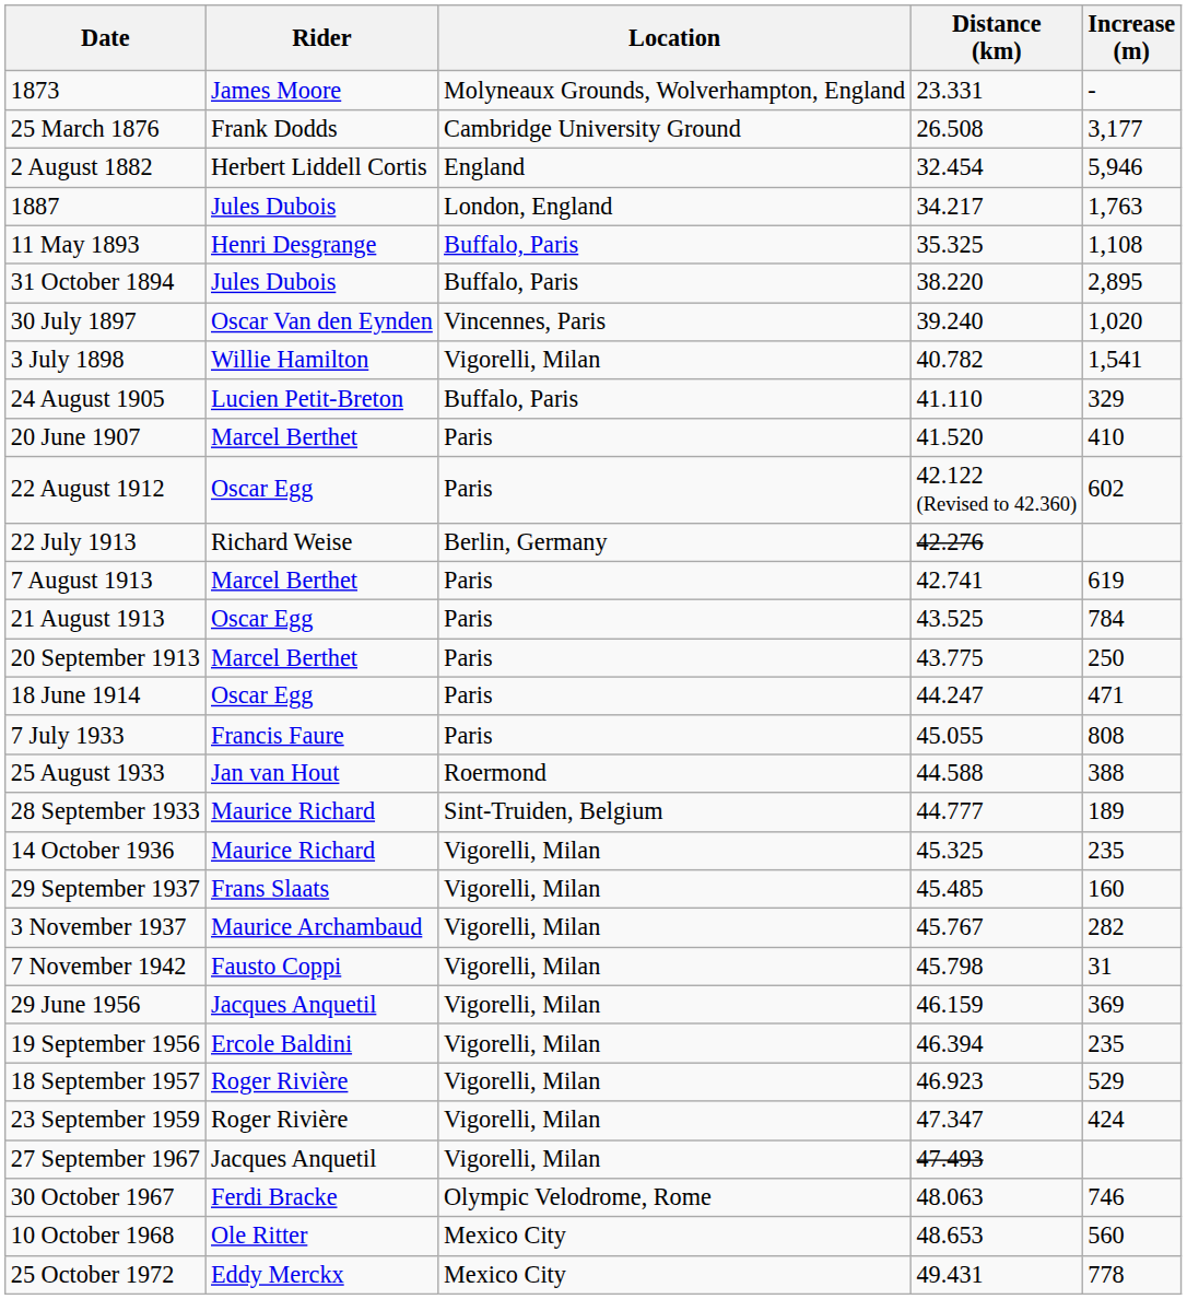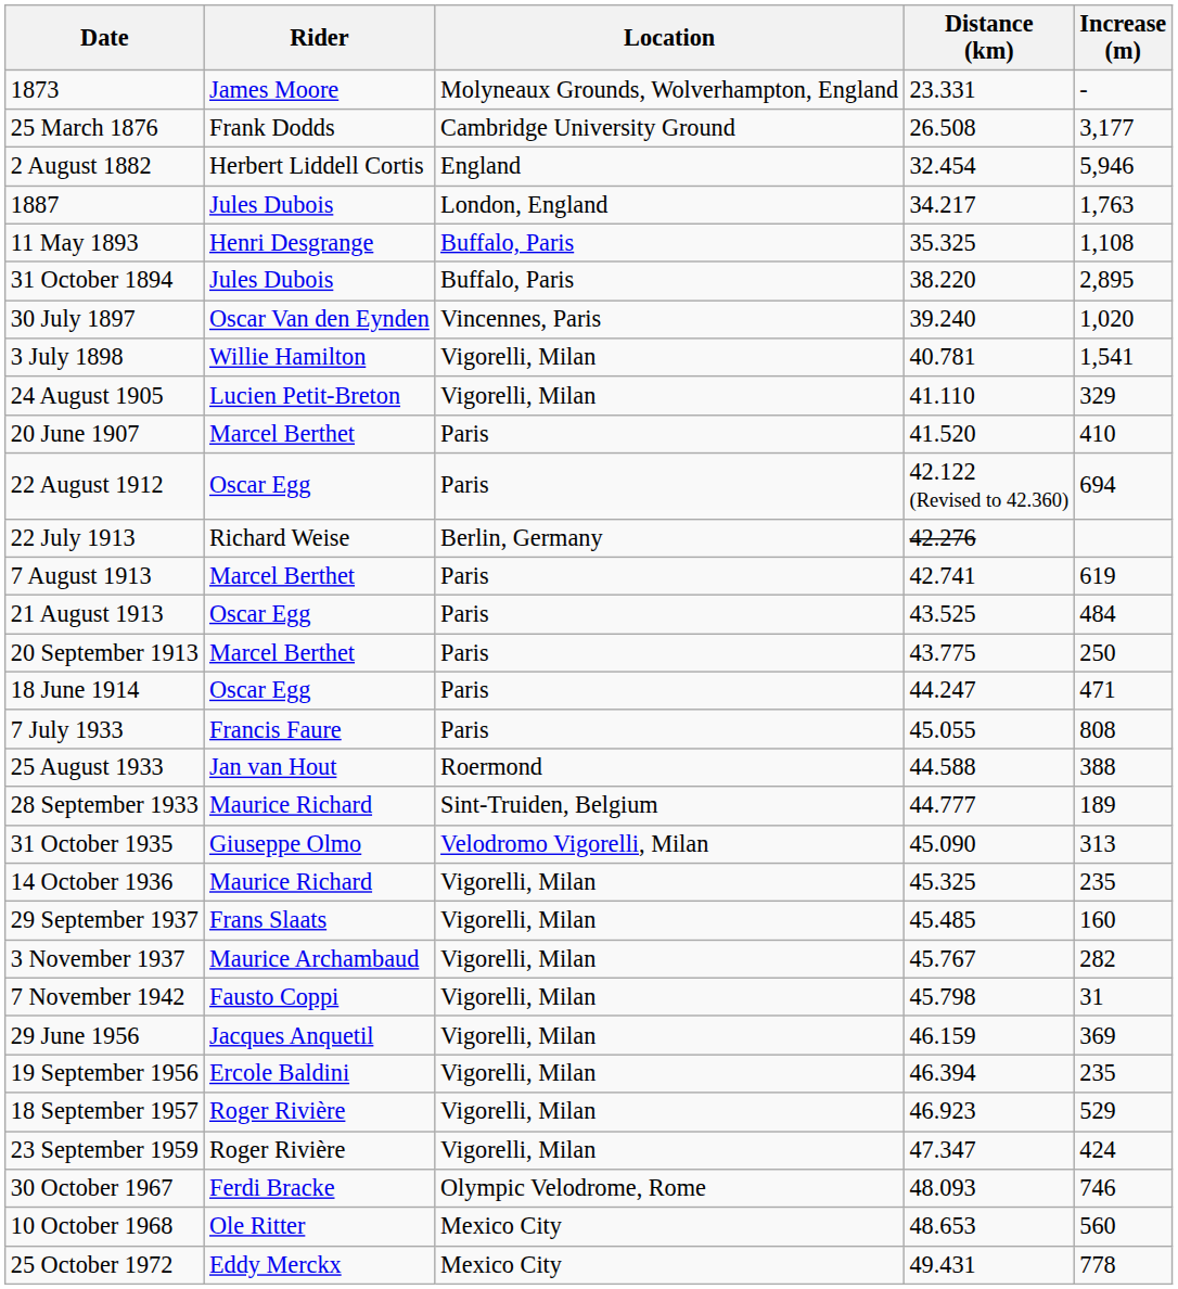 <table class="wikitable sortable mw-collapsible mw-collapsed" style="min-width:22em">
 <tr>
 <th>Date</th>
 <th>Rider</th>
 <th>Location</th>
 <th>Distance <br>(km)</th>
 <th>Increase <br>(m)</th>
 </tr>
 <tr>
 <td>1873</td>
 <td><a href='#'>James Moore</a>  </td>
 <td>Molyneaux Grounds, Wolverhampton, England</td>
 <td>23.331</td>
 <td>-</td>
 </tr>
 <tr>
 <td>25 March 1876</td>
 <td>Frank Dodds </td>
 <td>Cambridge University Ground</td>
 <td>26.508</td>
 <td>3,177</td>
 </tr>
 <tr>
 <td>2 August 1882</td>
 <td>Herbert Liddell Cortis </td>
 <td>England</td>
 <td>32.454</td>
 <td>5,946</td>
 </tr>
 <tr>
 <td>1887</td>
 <td><a href='#'>Jules Dubois</a> </td>
 <td>London, England</td>
 <td>34.217</td>
 <td>1,763</td>
 </tr>
 <tr>
 <td>11 May 1893</td>
 <td><a href='#'>Henri Desgrange</a> </td>
 <td><a href='#'>Buffalo, Paris</a></td>
 <td>35.325</td>
 <td>1,108</td>
 </tr>
 <tr>
 <td>31 October 1894</td>
 <td><a href='#'>Jules Dubois</a> </td>
 <td>Buffalo, Paris</td>
 <td>38.220</td>
 <td>2,895</td>
 </tr>
 <tr>
 <td>30 July 1897</td>
 <td><a href='#'>Oscar Van den Eynden</a> </td>
 <td>Vincennes, Paris</td>
 <td>39.240</td>
 <td>1,020</td>
 </tr>
 <tr>
 <td>3 July 1898</td>
 <td><a href='#'>Willie Hamilton</a> </td>
 <td>Vigorelli, Milan</td>
-<td>40.782</td>
+<td>40.781</td>
 <td>1,541</td>
 </tr>
 <tr>
 <td>24 August 1905</td>
 <td><a href='#'>Lucien Petit-Breton</a> </td>
-<td>Buffalo, Paris</td>
+<td>Vigorelli, Milan</td>
 <td>41.110</td>
 <td>329</td>
 </tr>
 <tr>
 <td>20 June 1907</td>
 <td><a href='#'>Marcel Berthet</a> </td>
 <td>Paris</td>
 <td>41.520</td>
 <td>410</td>
 </tr>
 <tr>
 <td>22 August 1912</td>
 <td><a href='#'>Oscar Egg</a> </td>
 <td>Paris</td>
 <td>42.122  <br><small>(Revised to 42.360)</small></td>
-<td>602</td>
+<td>694</td>
 </tr>
 <tr>
 <td>22 July 1913</td>
 <td>Richard Weise </td>
 <td>Berlin, Germany</td>
 <td><s>42.276</s></td>
 <td></td>
 </tr>
 <tr>
 <td>7 August 1913</td>
 <td><a href='#'>Marcel Berthet</a> </td>
 <td>Paris</td>
 <td>42.741</td>
 <td>619</td>
 </tr>
 <tr>
 <td>21 August 1913</td>
 <td><a href='#'>Oscar Egg</a> </td>
 <td>Paris</td>
 <td>43.525</td>
-<td>784</td>
+<td>484</td>
 </tr>
 <tr>
 <td>20 September 1913</td>
 <td><a href='#'>Marcel Berthet</a> </td>
 <td>Paris</td>
 <td>43.775</td>
 <td>250</td>
 </tr>
 <tr>
 <td>18 June 1914</td>
 <td><a href='#'>Oscar Egg</a> </td>
 <td>Paris</td>
 <td>44.247</td>
 <td>471</td>
 </tr>
 <tr>
 <td>7 July 1933</td>
 <td><a href='#'>Francis Faure</a> </td>
 <td>Paris</td>
 <td>45.055</td>
 <td>808</td>
 </tr>
 <tr>
 <td>25 August 1933</td>
 <td><a href='#'>Jan van Hout</a> </td>
 <td>Roermond</td>
 <td>44.588</td>
 <td>388</td>
 </tr>
 <tr>
 <td>28 September 1933</td>
 <td><a href='#'>Maurice Richard</a> </td>
 <td>Sint-Truiden, Belgium</td>
 <td>44.777</td>
 <td>189</td>
+</tr>
+<tr>
+<td>31 October 1935</td>
+<td><a href='#'>Giuseppe Olmo</a> </td>
+<td><a href='#'>Velodromo Vigorelli</a>, Milan</td>
+<td>45.090</td>
+<td>313</td>
 </tr>
 <tr>
 <td>14 October 1936</td>
 <td><a href='#'>Maurice Richard</a> </td>
 <td>Vigorelli, Milan</td>
 <td>45.325</td>
 <td>235</td>
 </tr>
 <tr>
 <td>29 September 1937</td>
 <td><a href='#'>Frans Slaats</a> </td>
 <td>Vigorelli, Milan</td>
 <td>45.485</td>
 <td>160</td>
 </tr>
 <tr>
 <td>3 November 1937</td>
 <td><a href='#'>Maurice Archambaud</a> </td>
 <td>Vigorelli, Milan</td>
 <td>45.767</td>
 <td>282</td>
 </tr>
 <tr>
 <td>7 November 1942</td>
 <td><a href='#'>Fausto Coppi</a> </td>
 <td>Vigorelli, Milan</td>
 <td>45.798</td>
 <td>31</td>
 </tr>
 <tr>
 <td>29 June 1956</td>
 <td><a href='#'>Jacques Anquetil</a> </td>
 <td>Vigorelli, Milan</td>
 <td>46.159</td>
 <td>369</td>
 </tr>
 <tr>
 <td>19 September 1956</td>
 <td><a href='#'>Ercole Baldini</a> </td>
 <td>Vigorelli, Milan</td>
 <td>46.394</td>
 <td>235</td>
 </tr>
 <tr>
 <td>18 September 1957</td>
 <td><a href='#'>Roger Rivière</a> </td>
 <td>Vigorelli, Milan</td>
 <td>46.923</td>
 <td>529</td>
 </tr>
 <tr>
 <td>23 September 1959</td>
 <td>Roger Rivière </td>
 <td>Vigorelli, Milan</td>
 <td>47.347</td>
 <td>424</td>
 </tr>
 <tr>
-<td>27 September 1967</td>
-<td>Jacques Anquetil </td>
-<td>Vigorelli, Milan</td>
-<td><s>47.493</s></td>
-<td></td>
-</tr>
-<tr>
 <td>30 October 1967</td>
 <td><a href='#'>Ferdi Bracke</a> </td>
 <td>Olympic Velodrome, Rome</td>
-<td>48.063</td>
+<td>48.093</td>
 <td>746</td>
 </tr>
 <tr>
 <td>10 October 1968</td>
 <td><a href='#'>Ole Ritter</a> </td>
 <td>Mexico City</td>
 <td>48.653</td>
 <td>560</td>
 </tr>
 <tr>
 <td>25 October 1972</td>
 <td><a href='#'>Eddy Merckx</a> </td>
 <td>Mexico City</td>
 <td>49.431</td>
 <td>778</td>
 </tr>
 </table>
